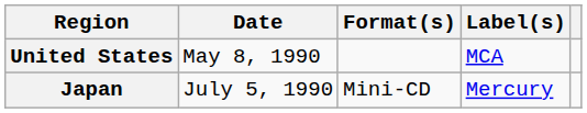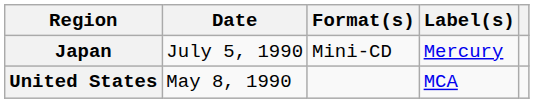 <table class="wikitable plainrowheaders">
 <tr>
 <th scope="col">Region</th>
 <th scope="col">Date</th>
 <th scope="col">Format(s)</th>
 <th scope="col">Label(s)</th>
 <th scope="col"></th>
 </tr>
 <tr>
+<th scope="row">Japan</th>
+<td>July 5, 1990</td>
+<td>Mini-CD</td>
+<td><a href='#'>Mercury</a></td>
+<td></td>
+</tr>
+<tr>
 <th scope="row">United States</th>
 <td>May 8, 1990</td>
 <td></td>
 <td><a href='#'>MCA</a></td>
 <td></td>
 </tr>
-<tr>
-<th scope="row">Japan</th>
-<td>July 5, 1990</td>
-<td>Mini-CD</td>
-<td><a href='#'>Mercury</a></td>
-<td></td>
-</tr>
 </table>
